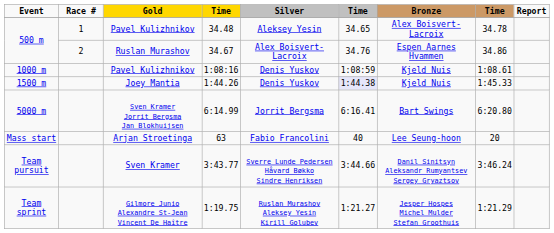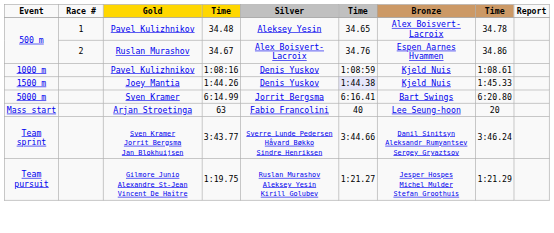 <table class="wikitable">
 <tr>
 <td width="80" align="center"><strong>Event</strong></td>
 <td width="65" align="center"><strong>Race #</strong></td>
 <td width="150" bgcolor="gold" align="center"><strong>Gold</strong></td>
 <td width="50" bgcolor="gold" align="center"><strong>Time</strong></td>
 <td width="150" bgcolor="silver" align="center"><strong>Silver</strong></td>
 <td width="50" bgcolor="silver" align="center"><strong>Time</strong></td>
 <td width="150" bgcolor="#CC9966" align="center"><strong>Bronze</strong></td>
 <td width="50" bgcolor="#CC9966" align="center"><strong>Time</strong></td>
 <td width="50" align="center"><strong>Report</strong></td>
 </tr>
 <tr bgcolor="#cccccc">
 </tr>
 <tr>
 <td rowspan=2 align="center"><a href='#'>500 m</a></td>
 <td align="center">1</td>
 <td align="center"><a href='#'>Pavel Kulizhnikov</a><br><small></small></td>
 <td align="center">34.48</td>
 <td align="center"><a href='#'>Aleksey Yesin</a><br><small></small></td>
 <td align="center">34.65</td>
 <td align="center"><a href='#'>Alex Boisvert-Lacroix</a><br><small></small></td>
 <td align="center">34.78</td>
 <td align="center"></td>
 </tr>
 <tr>
 <td align="center">2</td>
 <td align="center"><a href='#'>Ruslan Murashov</a><br><small></small></td>
 <td align="center">34.67</td>
 <td align="center"><a href='#'>Alex Boisvert-Lacroix</a><br><small></small></td>
 <td align="center">34.76</td>
 <td align="center"><a href='#'>Espen Aarnes Hvammen</a><br><small></small></td>
 <td align="center">34.86</td>
 <td align="center"></td>
 </tr>
 <tr>
 <td align="center"><a href='#'>1000 m</a></td>
 <td align="center"></td>
 <td align="center"><a href='#'>Pavel Kulizhnikov</a><br><small></small></td>
 <td align="center">1:08:16</td>
 <td align="center"><a href='#'>Denis Yuskov</a><br><small></small></td>
 <td align="center">1:08:59</td>
 <td align="center"><a href='#'>Kjeld Nuis</a><br><small></small></td>
 <td align="center">1:08.61</td>
 <td align="center"></td>
 </tr>
 <tr>
 <td align="center"><a href='#'>1500 m</a></td>
 <td align="center"></td>
 <td align="center"><a href='#'>Joey Mantia</a><br><small></small></td>
 <td align="center">1:44.26</td>
 <td align="center"><a href='#'>Denis Yuskov</a><br><small></small></td>
 <td align="center" style="background: lavender;">1:44.38</td>
 <td align="center"><a href='#'>Kjeld Nuis</a><br><small></small></td>
 <td align="center">1:45.33</td>
 <td align="center"></td>
 </tr>
 <tr>
 <td align="center"><a href='#'>5000 m</a></td>
 <td align="center"></td>
-<td align="center"><br><small><a href='#'>Sven Kramer</a><br><a href='#'>Jorrit Bergsma</a><br><a href='#'>Jan Blokhuijsen</a></small></td>
+<td align="center"><a href='#'>Sven Kramer</a><br><small></small></td>
 <td align="center">6:14.99</td>
 <td align="center"><a href='#'>Jorrit Bergsma</a><br><small></small></td>
 <td align="center">6:16.41</td>
 <td align="center"><a href='#'>Bart Swings</a><br><small></small></td>
 <td align="center">6:20.80</td>
 <td align="center"></td>
 </tr>
 <tr>
 <td align="center"><a href='#'>Mass start</a></td>
 <td align="center"></td>
 <td align="center"><a href='#'>Arjan Stroetinga</a><br><small></small></td>
 <td align="center">63 </td>
 <td align="center"><a href='#'>Fabio Francolini</a><br><small></small></td>
 <td align="center">40 </td>
 <td align="center"><a href='#'>Lee Seung-hoon</a><br><small></small></td>
 <td align="center">20 </td>
 <td align="center"></td>
 </tr>
 <tr>
-<td align="center"><a href='#'>Team pursuit</a></td>
+<td align="center"><a href='#'>Team sprint</a></td>
 <td align="center"></td>
-<td align="center"><a href='#'>Sven Kramer</a><br><small></small></td>
+<td align="center"><br><small><a href='#'>Sven Kramer</a><br><a href='#'>Jorrit Bergsma</a><br><a href='#'>Jan Blokhuijsen</a></small></td>
 <td align="center">3:43.77</td>
 <td align="center"><br><small><a href='#'>Sverre Lunde Pedersen</a><br><a href='#'>Håvard Bøkko</a><br><a href='#'>Sindre Henriksen</a></small></td>
 <td align="center">3:44.66</td>
 <td align="center"><br><small><a href='#'>Danil Sinitsyn</a><br><a href='#'>Aleksandr Rumyantsev</a><br><a href='#'>Sergey Gryaztsov</a></small></td>
 <td align="center">3:46.24</td>
 <td align="center"></td>
 </tr>
 <tr>
-<td align="center"><a href='#'>Team sprint</a></td>
+<td align="center"><a href='#'>Team pursuit</a></td>
 <td align="center"></td>
 <td align="center"><br><small><a href='#'>Gilmore Junio</a><br><a href='#'>Alexandre St-Jean</a><br><a href='#'>Vincent De Haître</a></small></td>
 <td align="center">1:19.75</td>
 <td align="center"><br><small><a href='#'>Ruslan Murashov</a><br><a href='#'>Aleksey Yesin</a><br><a href='#'>Kirill Golubev</a></small></td>
 <td align="center">1:21.27</td>
 <td align="center"><br><small><a href='#'>Jesper Hospes</a><br><a href='#'>Michel Mulder</a><br><a href='#'>Stefan Groothuis</a></small></td>
 <td align="center">1:21.29</td>
 <td align="center"></td>
 </tr>
 </table>
